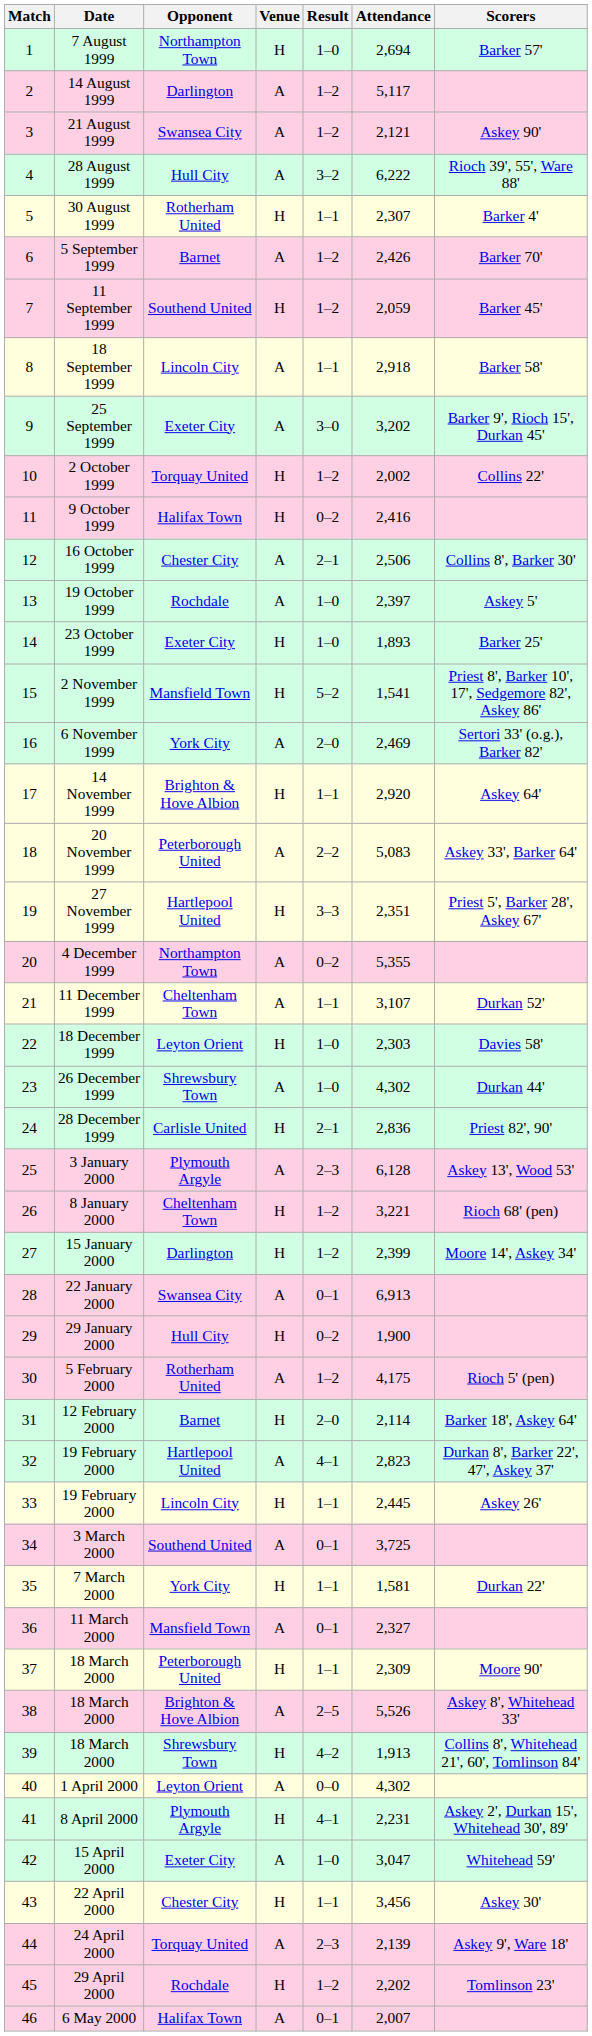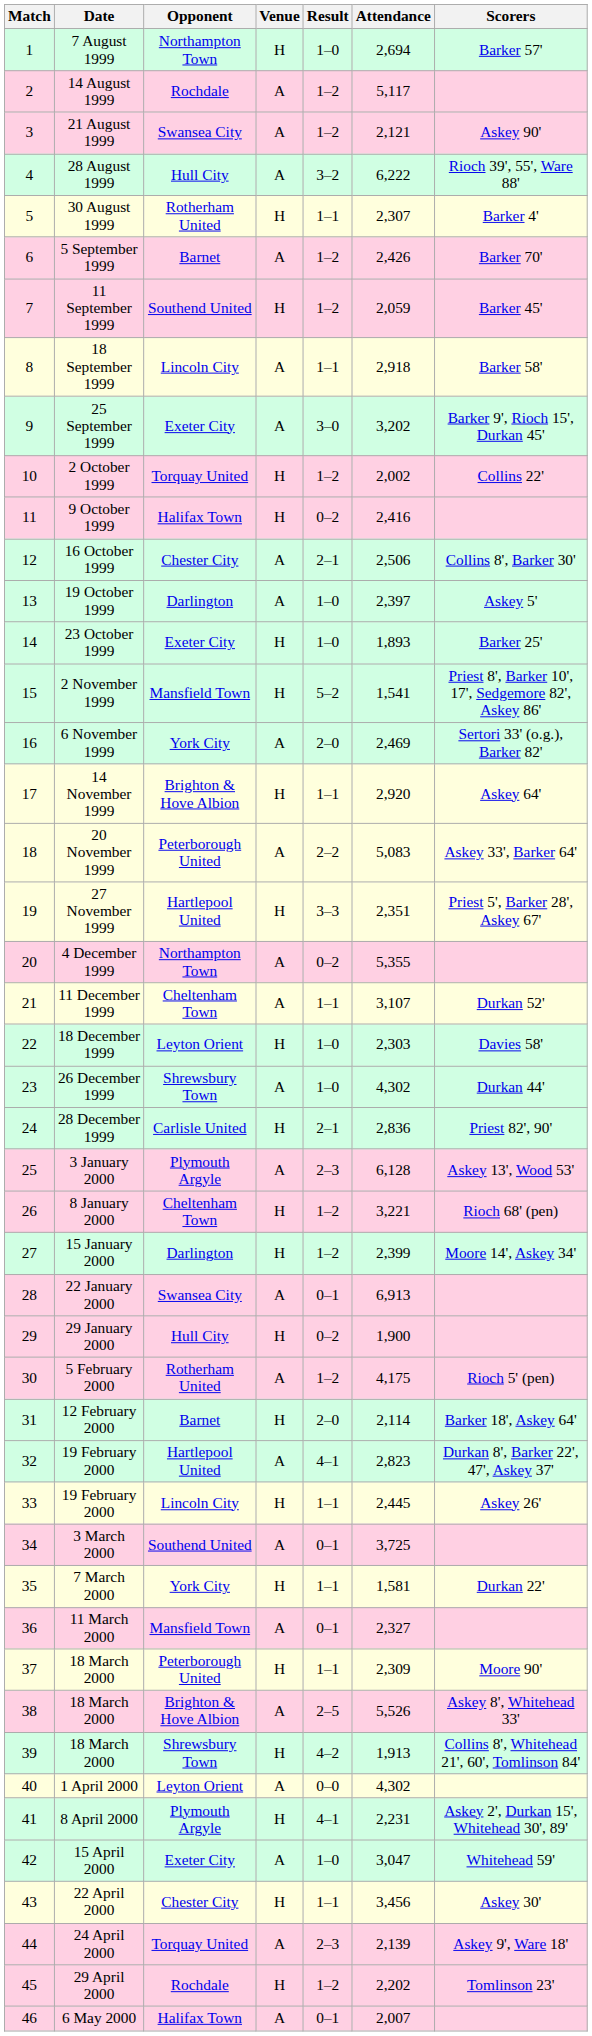 <table class="wikitable " style="font-size:100%; text-align:center">
 <tr>
 <th>Match</th>
 <th>Date</th>
 <th>Opponent</th>
 <th>Venue</th>
 <th>Result</th>
 <th>Attendance</th>
 <th>Scorers</th>
 </tr>
 <tr style="background: #d0ffe3;">
 <td>1</td>
 <td>7 August 1999</td>
 <td><a href='#'>Northampton Town</a></td>
 <td>H</td>
 <td>1–0</td>
 <td>2,694</td>
 <td><a href='#'>Barker</a> 57'</td>
 </tr>
 <tr style="background: #ffd0e3;">
 <td>2</td>
 <td>14 August 1999</td>
-<td><a href='#'>Darlington</a></td>
+<td><a href='#'>Rochdale</a></td>
 <td>A</td>
 <td>1–2</td>
 <td>5,117</td>
 <td></td>
 </tr>
 <tr style="background: #ffd0e3;">
 <td>3</td>
 <td>21 August 1999</td>
 <td><a href='#'>Swansea City</a></td>
 <td>A</td>
 <td>1–2</td>
 <td>2,121</td>
 <td><a href='#'>Askey</a> 90'</td>
 </tr>
 <tr style="background: #d0ffe3;">
 <td>4</td>
 <td>28 August 1999</td>
 <td><a href='#'>Hull City</a></td>
 <td>A</td>
 <td>3–2</td>
 <td>6,222</td>
 <td><a href='#'>Rioch</a> 39', 55', <a href='#'>Ware</a> 88'</td>
 </tr>
 <tr style="background: #ffffdd;">
 <td>5</td>
 <td>30 August 1999</td>
 <td><a href='#'>Rotherham United</a></td>
 <td>H</td>
 <td>1–1</td>
 <td>2,307</td>
 <td><a href='#'>Barker</a> 4'</td>
 </tr>
 <tr style="background: #ffd0e3;">
 <td>6</td>
 <td>5 September 1999</td>
 <td><a href='#'>Barnet</a></td>
 <td>A</td>
 <td>1–2</td>
 <td>2,426</td>
 <td><a href='#'>Barker</a> 70'</td>
 </tr>
 <tr style="background: #ffd0e3;">
 <td>7</td>
 <td>11 September 1999</td>
 <td><a href='#'>Southend United</a></td>
 <td>H</td>
 <td>1–2</td>
 <td>2,059</td>
 <td><a href='#'>Barker</a> 45'</td>
 </tr>
 <tr style="background: #ffffdd;">
 <td>8</td>
 <td>18 September 1999</td>
 <td><a href='#'>Lincoln City</a></td>
 <td>A</td>
 <td>1–1</td>
 <td>2,918</td>
 <td><a href='#'>Barker</a> 58'</td>
 </tr>
 <tr style="background: #d0ffe3;">
 <td>9</td>
 <td>25 September 1999</td>
 <td><a href='#'>Exeter City</a></td>
 <td>A</td>
 <td>3–0</td>
 <td>3,202</td>
 <td><a href='#'>Barker</a> 9', <a href='#'>Rioch</a> 15', <a href='#'>Durkan</a> 45'</td>
 </tr>
 <tr style="background: #ffd0e3;">
 <td>10</td>
 <td>2 October 1999</td>
 <td><a href='#'>Torquay United</a></td>
 <td>H</td>
 <td>1–2</td>
 <td>2,002</td>
 <td><a href='#'>Collins</a> 22'</td>
 </tr>
 <tr style="background: #ffd0e3;">
 <td>11</td>
 <td>9 October 1999</td>
 <td><a href='#'>Halifax Town</a></td>
 <td>H</td>
 <td>0–2</td>
 <td>2,416</td>
 <td></td>
 </tr>
 <tr style="background: #d0ffe3;">
 <td>12</td>
 <td>16 October 1999</td>
 <td><a href='#'>Chester City</a></td>
 <td>A</td>
 <td>2–1</td>
 <td>2,506</td>
 <td><a href='#'>Collins</a> 8', <a href='#'>Barker</a> 30'</td>
 </tr>
 <tr style="background: #d0ffe3;">
 <td>13</td>
 <td>19 October 1999</td>
-<td><a href='#'>Rochdale</a></td>
+<td><a href='#'>Darlington</a></td>
 <td>A</td>
 <td>1–0</td>
 <td>2,397</td>
 <td><a href='#'>Askey</a> 5'</td>
 </tr>
 <tr style="background: #d0ffe3;">
 <td>14</td>
 <td>23 October 1999</td>
 <td><a href='#'>Exeter City</a></td>
 <td>H</td>
 <td>1–0</td>
 <td>1,893</td>
 <td><a href='#'>Barker</a> 25'</td>
 </tr>
 <tr style="background: #d0ffe3;">
 <td>15</td>
 <td>2 November 1999</td>
 <td><a href='#'>Mansfield Town</a></td>
 <td>H</td>
 <td>5–2</td>
 <td>1,541</td>
 <td><a href='#'>Priest</a> 8', <a href='#'>Barker</a> 10', 17', <a href='#'>Sedgemore</a> 82', <a href='#'>Askey</a> 86'</td>
 </tr>
 <tr style="background: #d0ffe3;">
 <td>16</td>
 <td>6 November 1999</td>
 <td><a href='#'>York City</a></td>
 <td>A</td>
 <td>2–0</td>
 <td>2,469</td>
 <td><a href='#'>Sertori</a> 33' (o.g.),  <a href='#'>Barker</a> 82'</td>
 </tr>
 <tr style="background: #ffffdd;">
 <td>17</td>
 <td>14 November 1999</td>
 <td><a href='#'>Brighton & Hove Albion</a></td>
 <td>H</td>
 <td>1–1</td>
 <td>2,920</td>
 <td><a href='#'>Askey</a> 64'</td>
 </tr>
 <tr style="background: #ffffdd;">
 <td>18</td>
 <td>20 November 1999</td>
 <td><a href='#'>Peterborough United</a></td>
 <td>A</td>
 <td>2–2</td>
 <td>5,083</td>
 <td><a href='#'>Askey</a> 33', <a href='#'>Barker</a> 64'</td>
 </tr>
 <tr style="background: #ffffdd;">
 <td>19</td>
 <td>27 November 1999</td>
 <td><a href='#'>Hartlepool United</a></td>
 <td>H</td>
 <td>3–3</td>
 <td>2,351</td>
 <td><a href='#'>Priest</a> 5', <a href='#'>Barker</a> 28', <a href='#'>Askey</a> 67'</td>
 </tr>
 <tr style="background: #ffd0e3;">
 <td>20</td>
 <td>4 December 1999</td>
 <td><a href='#'>Northampton Town</a></td>
 <td>A</td>
 <td>0–2</td>
 <td>5,355</td>
 <td></td>
 </tr>
 <tr style="background: #ffffdd;">
 <td>21</td>
 <td>11 December 1999</td>
 <td><a href='#'>Cheltenham Town</a></td>
 <td>A</td>
 <td>1–1</td>
 <td>3,107</td>
 <td><a href='#'>Durkan</a> 52'</td>
 </tr>
 <tr style="background: #d0ffe3;">
 <td>22</td>
 <td>18 December 1999</td>
 <td><a href='#'>Leyton Orient</a></td>
 <td>H</td>
 <td>1–0</td>
 <td>2,303</td>
 <td><a href='#'>Davies</a> 58'</td>
 </tr>
 <tr style="background: #d0ffe3;">
 <td>23</td>
 <td>26 December 1999</td>
 <td><a href='#'>Shrewsbury Town</a></td>
 <td>A</td>
 <td>1–0</td>
 <td>4,302</td>
 <td><a href='#'>Durkan</a> 44'</td>
 </tr>
 <tr style="background: #d0ffe3;">
 <td>24</td>
 <td>28 December 1999</td>
 <td><a href='#'>Carlisle United</a></td>
 <td>H</td>
 <td>2–1</td>
 <td>2,836</td>
 <td><a href='#'>Priest</a> 82', 90'</td>
 </tr>
 <tr style="background: #ffd0e3;">
 <td>25</td>
 <td>3 January 2000</td>
 <td><a href='#'>Plymouth Argyle</a></td>
 <td>A</td>
 <td>2–3</td>
 <td>6,128</td>
 <td><a href='#'>Askey</a> 13', <a href='#'>Wood</a> 53'</td>
 </tr>
 <tr style="background: #ffd0e3;">
 <td>26</td>
 <td>8 January 2000</td>
 <td><a href='#'>Cheltenham Town</a></td>
 <td>H</td>
 <td>1–2</td>
 <td>3,221</td>
 <td><a href='#'>Rioch</a> 68' (pen)</td>
 </tr>
 <tr style="background: #d0ffe3;">
 <td>27</td>
 <td>15 January 2000</td>
 <td><a href='#'>Darlington</a></td>
 <td>H</td>
 <td>1–2</td>
 <td>2,399</td>
 <td><a href='#'>Moore</a> 14', <a href='#'>Askey</a> 34'</td>
 </tr>
 <tr style="background: #ffd0e3;">
 <td>28</td>
 <td>22 January 2000</td>
 <td><a href='#'>Swansea City</a></td>
 <td>A</td>
 <td>0–1</td>
 <td>6,913</td>
 <td></td>
 </tr>
 <tr style="background: #ffd0e3;">
 <td>29</td>
 <td>29 January 2000</td>
 <td><a href='#'>Hull City</a></td>
 <td>H</td>
 <td>0–2</td>
 <td>1,900</td>
 <td></td>
 </tr>
 <tr style="background: #ffd0e3;">
 <td>30</td>
 <td>5 February 2000</td>
 <td><a href='#'>Rotherham United</a></td>
 <td>A</td>
 <td>1–2</td>
 <td>4,175</td>
 <td><a href='#'>Rioch</a> 5' (pen)</td>
 </tr>
 <tr style="background: #d0ffe3;">
 <td>31</td>
 <td>12 February 2000</td>
 <td><a href='#'>Barnet</a></td>
 <td>H</td>
 <td>2–0</td>
 <td>2,114</td>
 <td><a href='#'>Barker</a> 18', <a href='#'>Askey</a> 64'</td>
 </tr>
 <tr style="background: #d0ffe3;">
 <td>32</td>
 <td>19 February 2000</td>
 <td><a href='#'>Hartlepool United</a></td>
 <td>A</td>
 <td>4–1</td>
 <td>2,823</td>
 <td><a href='#'>Durkan</a> 8', <a href='#'>Barker</a> 22', 47', <a href='#'>Askey</a> 37'</td>
 </tr>
 <tr style="background: #ffffdd;">
 <td>33</td>
 <td>19 February 2000</td>
 <td><a href='#'>Lincoln City</a></td>
 <td>H</td>
 <td>1–1</td>
 <td>2,445</td>
 <td><a href='#'>Askey</a> 26'</td>
 </tr>
 <tr style="background: #ffd0e3;">
 <td>34</td>
 <td>3 March 2000</td>
 <td><a href='#'>Southend United</a></td>
 <td>A</td>
 <td>0–1</td>
 <td>3,725</td>
 <td></td>
 </tr>
 <tr style="background: #ffffdd;">
 <td>35</td>
 <td>7 March 2000</td>
 <td><a href='#'>York City</a></td>
 <td>H</td>
 <td>1–1</td>
 <td>1,581</td>
 <td><a href='#'>Durkan</a> 22'</td>
 </tr>
 <tr style="background: #ffd0e3;">
 <td>36</td>
 <td>11 March 2000</td>
 <td><a href='#'>Mansfield Town</a></td>
 <td>A</td>
 <td>0–1</td>
 <td>2,327</td>
 <td></td>
 </tr>
 <tr style="background: #ffffdd;">
 <td>37</td>
 <td>18 March 2000</td>
 <td><a href='#'>Peterborough United</a></td>
 <td>H</td>
 <td>1–1</td>
 <td>2,309</td>
 <td><a href='#'>Moore</a> 90'</td>
 </tr>
 <tr style="background: #ffd0e3;">
 <td>38</td>
 <td>18 March 2000</td>
 <td><a href='#'>Brighton & Hove Albion</a></td>
 <td>A</td>
 <td>2–5</td>
 <td>5,526</td>
 <td><a href='#'>Askey</a> 8', <a href='#'>Whitehead</a> 33'</td>
 </tr>
 <tr style="background: #d0ffe3;">
 <td>39</td>
 <td>18 March 2000</td>
 <td><a href='#'>Shrewsbury Town</a></td>
 <td>H</td>
 <td>4–2</td>
 <td>1,913</td>
 <td><a href='#'>Collins</a> 8', <a href='#'>Whitehead</a> 21', 60', <a href='#'>Tomlinson</a> 84'</td>
 </tr>
 <tr style="background: #ffffdd;">
 <td>40</td>
 <td>1 April 2000</td>
 <td><a href='#'>Leyton Orient</a></td>
 <td>A</td>
 <td>0–0</td>
 <td>4,302</td>
 <td></td>
 </tr>
 <tr style="background: #d0ffe3;">
 <td>41</td>
 <td>8 April 2000</td>
 <td><a href='#'>Plymouth Argyle</a></td>
 <td>H</td>
 <td>4–1</td>
 <td>2,231</td>
 <td><a href='#'>Askey</a> 2', <a href='#'>Durkan</a> 15', <a href='#'>Whitehead</a> 30', 89'</td>
 </tr>
 <tr style="background: #d0ffe3;">
 <td>42</td>
 <td>15 April 2000</td>
 <td><a href='#'>Exeter City</a></td>
 <td>A</td>
 <td>1–0</td>
 <td>3,047</td>
 <td><a href='#'>Whitehead</a> 59'</td>
 </tr>
 <tr style="background: #ffffdd;">
 <td>43</td>
 <td>22 April 2000</td>
 <td><a href='#'>Chester City</a></td>
 <td>H</td>
 <td>1–1</td>
 <td>3,456</td>
 <td><a href='#'>Askey</a> 30'</td>
 </tr>
 <tr style="background: #ffd0e3;">
 <td>44</td>
 <td>24 April 2000</td>
 <td><a href='#'>Torquay United</a></td>
 <td>A</td>
 <td>2–3</td>
 <td>2,139</td>
 <td><a href='#'>Askey</a> 9', <a href='#'>Ware</a> 18'</td>
 </tr>
 <tr style="background: #ffd0e3;">
 <td>45</td>
 <td>29 April 2000</td>
 <td><a href='#'>Rochdale</a></td>
 <td>H</td>
 <td>1–2</td>
 <td>2,202</td>
 <td><a href='#'>Tomlinson</a> 23'</td>
 </tr>
 <tr style="background: #ffd0e3;">
 <td>46</td>
 <td>6 May 2000</td>
 <td><a href='#'>Halifax Town</a></td>
 <td>A</td>
 <td>0–1</td>
 <td>2,007</td>
 <td></td>
 </tr>
 </table>
